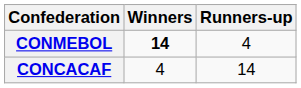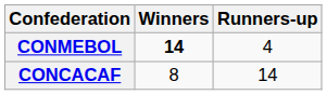 <table class="wikitable plainrowheaders sortable" style="text-align:center">
 <tr>
 <th scope="col">Confederation</th>
 <th scope="col">Winners</th>
 <th scope="col">Runners-up</th>
 </tr>
 <tr>
 <th scope="row"><a href='#'>CONMEBOL</a></th>
 <td><strong>14</strong></td>
 <td>4</td>
 </tr>
 <tr>
 <th scope="row"><a href='#'>CONCACAF</a></th>
-<td>4</td>
+<td>8</td>
 <td>14</td>
 </tr>
 </table>
